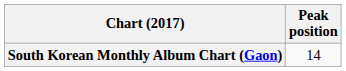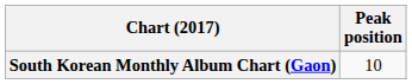 <table class="wikitable plainrowheaders" style="text-align:center">
 <tr>
 <th>Chart (2017)</th>
 <th>Peak<br>position</th>
 </tr>
 <tr>
 <th scope="row">South Korean Monthly Album Chart (<a href='#'>Gaon</a>)</th>
-<td>14</td>
+<td>10</td>
 </tr>
 </table>
